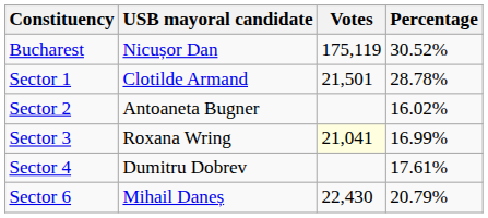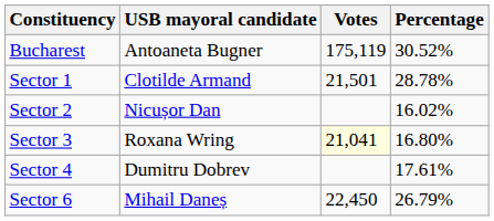 <table class="wikitable">
 <tr>
 <th>Constituency</th>
 <th>USB mayoral candidate</th>
 <th>Votes</th>
 <th>Percentage</th>
 </tr>
 <tr>
 <td><a href='#'>Bucharest</a></td>
-<td><a href='#'>Nicușor Dan</a></td>
+<td>Antoaneta Bugner</td>
 <td>175,119</td>
 <td>30.52%</td>
 </tr>
 <tr>
 <td><a href='#'>Sector 1</a></td>
 <td><a href='#'>Clotilde Armand</a></td>
 <td>21,501</td>
 <td>28.78%</td>
 </tr>
 <tr>
 <td><a href='#'>Sector 2</a></td>
-<td>Antoaneta Bugner</td>
+<td><a href='#'>Nicușor Dan</a></td>
 <td></td>
 <td>16.02%</td>
 </tr>
 <tr>
 <td><a href='#'>Sector 3</a></td>
 <td>Roxana Wring</td>
 <td style="background: lightyellow;">21,041</td>
-<td>16.99%</td>
+<td>16.80%</td>
 </tr>
 <tr>
 <td><a href='#'>Sector 4</a></td>
 <td>Dumitru Dobrev</td>
 <td></td>
 <td>17.61%</td>
 </tr>
 <tr>
 <td><a href='#'>Sector 6</a></td>
 <td><a href='#'>Mihail Daneș</a></td>
-<td>22,430</td>
-<td>20.79%</td>
+<td>22,450</td>
+<td>26.79%</td>
 </tr>
 </table>
